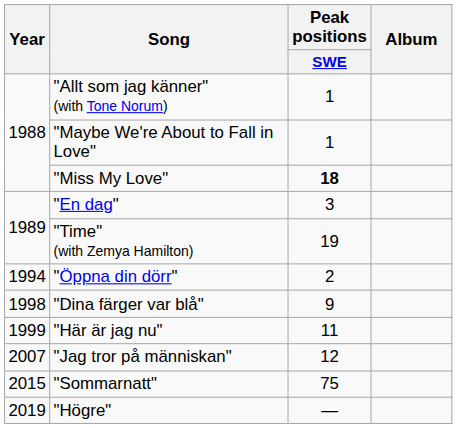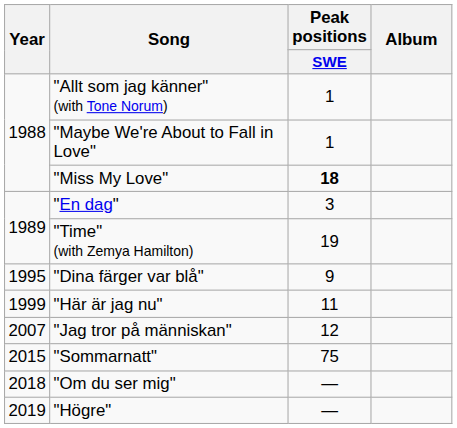 <table class="wikitable">
 <tr>
 <th align="center" rowspan="2" width="10">Year</th>
 <th align="center" rowspan="2" width="220">Song</th>
 <th align="center" colspan="1" width="20">Peak positions</th>
 <th align="center" rowspan="2" width="70">Album</th>
 </tr>
 <tr>
 <th scope="col" style="width:3em;font-size:90%;"><a href='#'>SWE</a><br></th>
 </tr>
 <tr>
 <td style="text-align:center;" rowspan=3>1988</td>
 <td>"Allt som jag känner" <br><small>(with <a href='#'>Tone Norum</a>)</small></td>
 <td style="text-align:center;">1</td>
 <td style="text-align:center;"></td>
 </tr>
 <tr>
 <td>"Maybe We're About to Fall in Love"</td>
 <td style="text-align:center;">1</td>
 <td style="text-align:center;"></td>
 </tr>
 <tr>
 <td>"Miss My Love"</td>
 <td style="text-align:center;"><strong>18</strong></td>
 <td style="text-align:center;"></td>
 </tr>
 <tr>
 <td style="text-align:center;" rowspan=2>1989</td>
 <td>"<a href='#'>En dag</a>"</td>
 <td style="text-align:center;">3</td>
 <td style="text-align:center;"></td>
 </tr>
 <tr>
 <td>"Time" <br><small>(with Zemya Hamilton)</small></td>
 <td style="text-align:center;">19</td>
 <td style="text-align:center;"></td>
 </tr>
 <tr>
-<td style="text-align:center;">1994</td>
-<td>"<a href='#'>Öppna din dörr</a>"</td>
-<td style="text-align:center;">2</td>
-<td style="text-align:center;"></td>
-</tr>
-<tr>
-<td style="text-align:center;">1998</td>
+<td style="text-align:center;">1995</td>
 <td>"Dina färger var blå"</td>
 <td style="text-align:center;">9</td>
 <td style="text-align:center;"></td>
 </tr>
 <tr>
 <td style="text-align:center;">1999</td>
 <td>"Här är jag nu"</td>
 <td style="text-align:center;">11</td>
 <td style="text-align:center;"></td>
 </tr>
 <tr>
 <td style="text-align:center;">2007</td>
 <td>"Jag tror på människan"</td>
 <td style="text-align:center;">12</td>
 <td style="text-align:center;"></td>
 </tr>
 <tr>
 <td style="text-align:center;">2015</td>
 <td>"Sommarnatt"</td>
 <td style="text-align:center;">75<br></td>
 <td style="text-align:center;"></td>
 </tr>
 <tr>
+<td style="text-align:center;">2018</td>
+<td>"Om du ser mig"</td>
+<td style="text-align:center;">—</td>
+<td style="text-align:center;"></td>
+</tr>
+<tr>
 <td style="text-align:center;">2019</td>
 <td>"Högre"</td>
 <td style="text-align:center;">—</td>
 <td style="text-align:center;"></td>
 </tr>
 </table>
